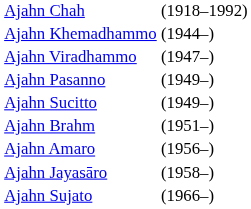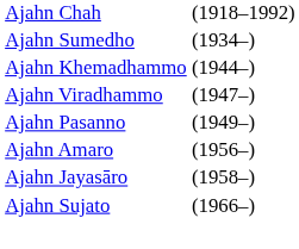 <table>
 <tr>
 <td><a href='#'>Ajahn Chah</a></td>
 <td>(1918–1992)</td>
+</tr>
+<tr>
+<td><a href='#'>Ajahn Sumedho</a></td>
+<td>(1934–)</td>
 </tr>
 <tr>
 <td><a href='#'>Ajahn Khemadhammo</a></td>
 <td>(1944–)</td>
 </tr>
 <tr>
 <td><a href='#'>Ajahn Viradhammo</a></td>
 <td>(1947–)</td>
 </tr>
 <tr>
 <td><a href='#'>Ajahn Pasanno</a></td>
 <td>(1949–)</td>
 </tr>
 <tr>
-<td><a href='#'>Ajahn Sucitto</a></td>
-<td>(1949–)</td>
-</tr>
-<tr>
-<td><a href='#'>Ajahn Brahm</a></td>
-<td>(1951–)</td>
-</tr>
-<tr>
 <td><a href='#'>Ajahn Amaro</a></td>
 <td>(1956–)</td>
 </tr>
 <tr>
 <td><a href='#'>Ajahn Jayasāro</a></td>
 <td>(1958–)</td>
 </tr>
 <tr>
 <td><a href='#'>Ajahn Sujato</a></td>
 <td>(1966–)</td>
 </tr>
 </table>
